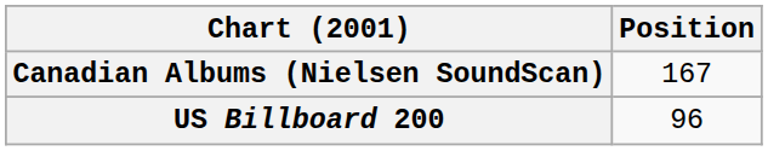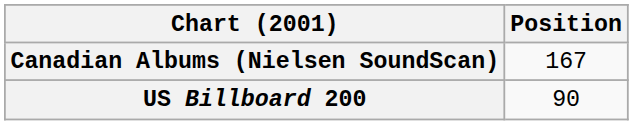 <table class="wikitable plainrowheaders" style="text-align:center">
 <tr>
 <th>Chart (2001)</th>
 <th>Position</th>
 </tr>
 <tr>
 <th scope="row">Canadian Albums (Nielsen SoundScan)</th>
 <td>167</td>
 </tr>
 <tr>
 <th scope="row">US <em>Billboard</em> 200</th>
-<td>96</td>
+<td>90</td>
 </tr>
 </table>
